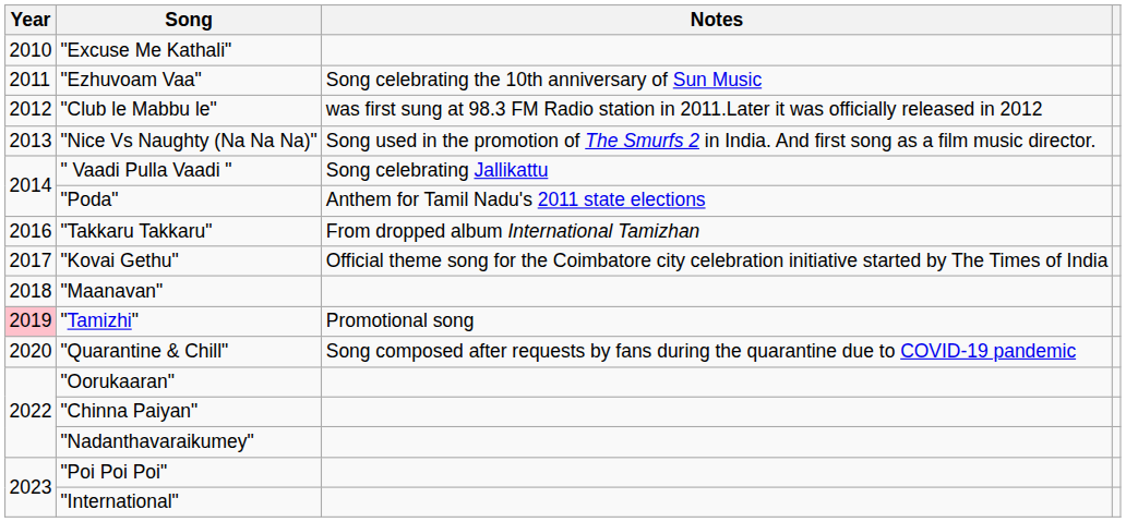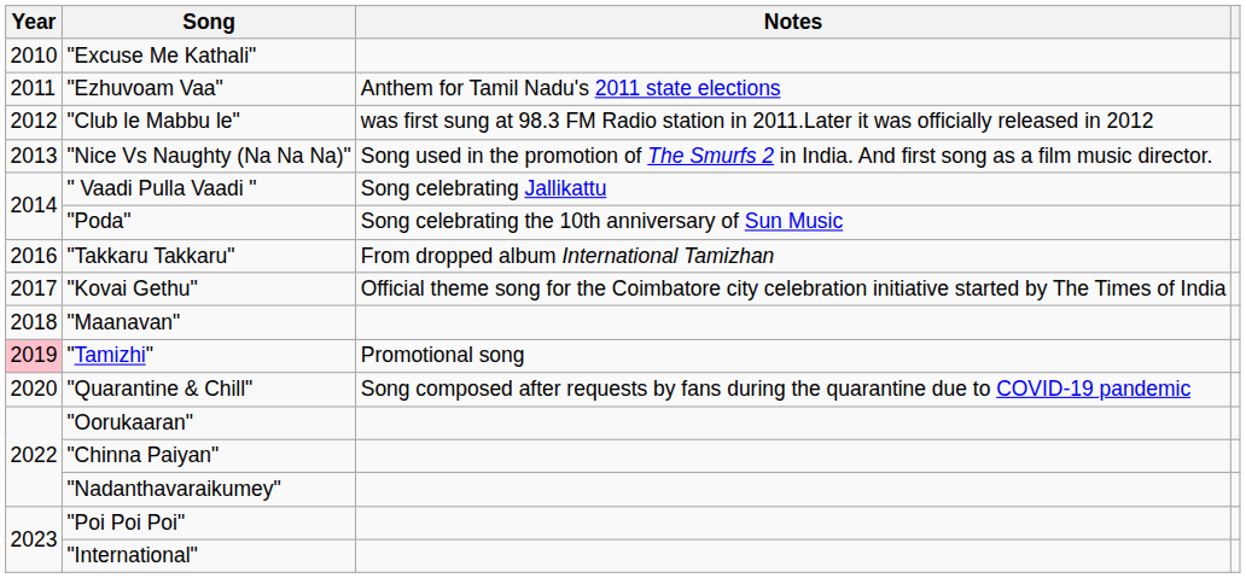 <table class="wikitable sortable">
 <tr>
 <th>Year</th>
 <th>Song</th>
 <th>Notes</th>
 <th></th>
 </tr>
 <tr>
 <td>2010</td>
 <td>"Excuse Me Kathali"</td>
 <td></td>
 <td></td>
 </tr>
 <tr>
 <td>2011</td>
 <td>"Ezhuvoam Vaa"</td>
-<td>Song celebrating the 10th anniversary of <a href='#'>Sun Music</a></td>
+<td>Anthem for Tamil Nadu's <a href='#'>2011 state elections</a></td>
 <td></td>
 </tr>
 <tr>
 <td>2012</td>
 <td>"Club le Mabbu le"</td>
 <td> was first sung at 98.3 FM Radio station in 2011.Later it was officially released in 2012</td>
 <td></td>
 </tr>
 <tr>
 <td>2013</td>
 <td>"Nice Vs Naughty (Na Na Na)"</td>
 <td>Song used in the promotion of <em><a href='#'>The Smurfs 2</a></em> in India. And first song as a film music director.</td>
 <td></td>
 </tr>
 <tr>
 <td rowspan="2">2014</td>
 <td>" Vaadi Pulla Vaadi "</td>
 <td>Song celebrating <a href='#'>Jallikattu</a></td>
 <td></td>
 </tr>
 <tr>
 <td>"Poda"</td>
-<td>Anthem for Tamil Nadu's <a href='#'>2011 state elections</a></td>
+<td>Song celebrating the 10th anniversary of <a href='#'>Sun Music</a></td>
 <td></td>
 </tr>
 <tr>
 <td>2016</td>
 <td>"Takkaru Takkaru"</td>
 <td>From dropped album <em>International Tamizhan</em></td>
 <td></td>
 </tr>
 <tr>
 <td>2017</td>
 <td>"Kovai Gethu"</td>
 <td>Official theme song for the Coimbatore city celebration initiative started by The Times of India</td>
 <td></td>
 </tr>
 <tr>
 <td>2018</td>
 <td>"Maanavan"</td>
 <td></td>
 <td></td>
 </tr>
 <tr>
 <td style="background: pink;">2019</td>
 <td>"<a href='#'>Tamizhi</a>"</td>
 <td>Promotional song</td>
 <td></td>
 </tr>
 <tr>
 <td>2020</td>
 <td>"Quarantine & Chill"</td>
 <td>Song composed after requests by fans during the quarantine due to <a href='#'>COVID-19 pandemic</a></td>
 <td></td>
 </tr>
 <tr>
 <td rowspan=3>2022</td>
 <td>"Oorukaaran"</td>
 <td></td>
 <td></td>
 </tr>
 <tr>
 <td>"Chinna Paiyan"</td>
 <td></td>
 <td></td>
 </tr>
 <tr>
 <td>"Nadanthavaraikumey"</td>
 <td></td>
 <td></td>
 </tr>
 <tr>
 <td rowspan=2>2023</td>
 <td>"Poi Poi Poi"</td>
 <td></td>
 <td></td>
 </tr>
 <tr>
 <td>"International"</td>
 <td></td>
 <td></td>
 </tr>
 </table>
